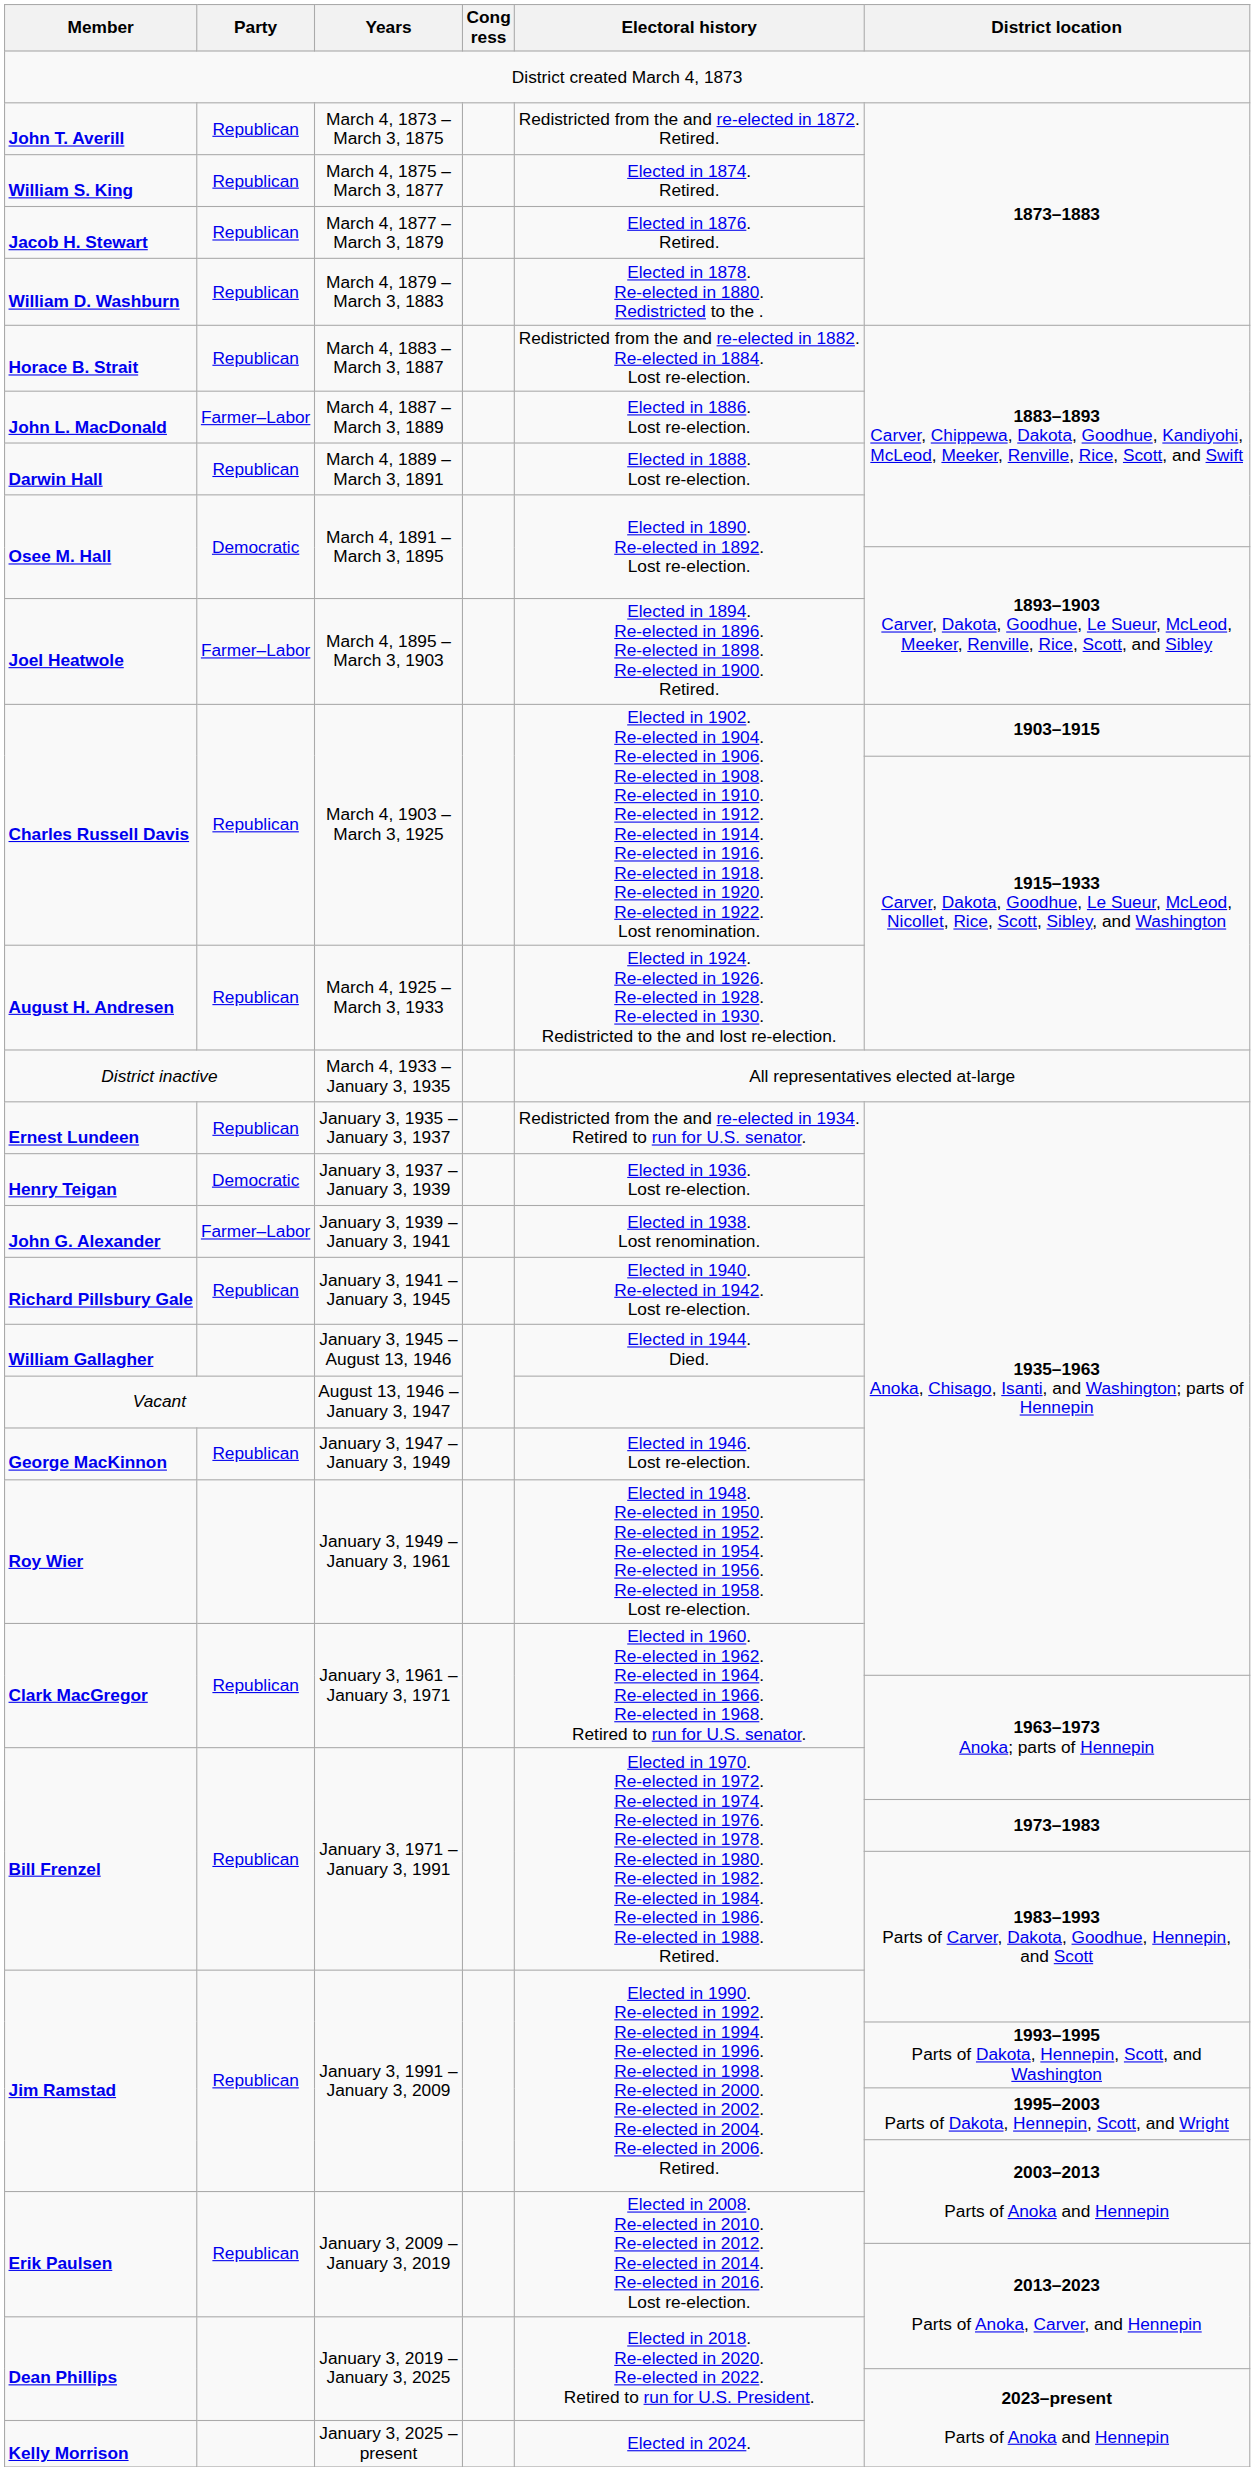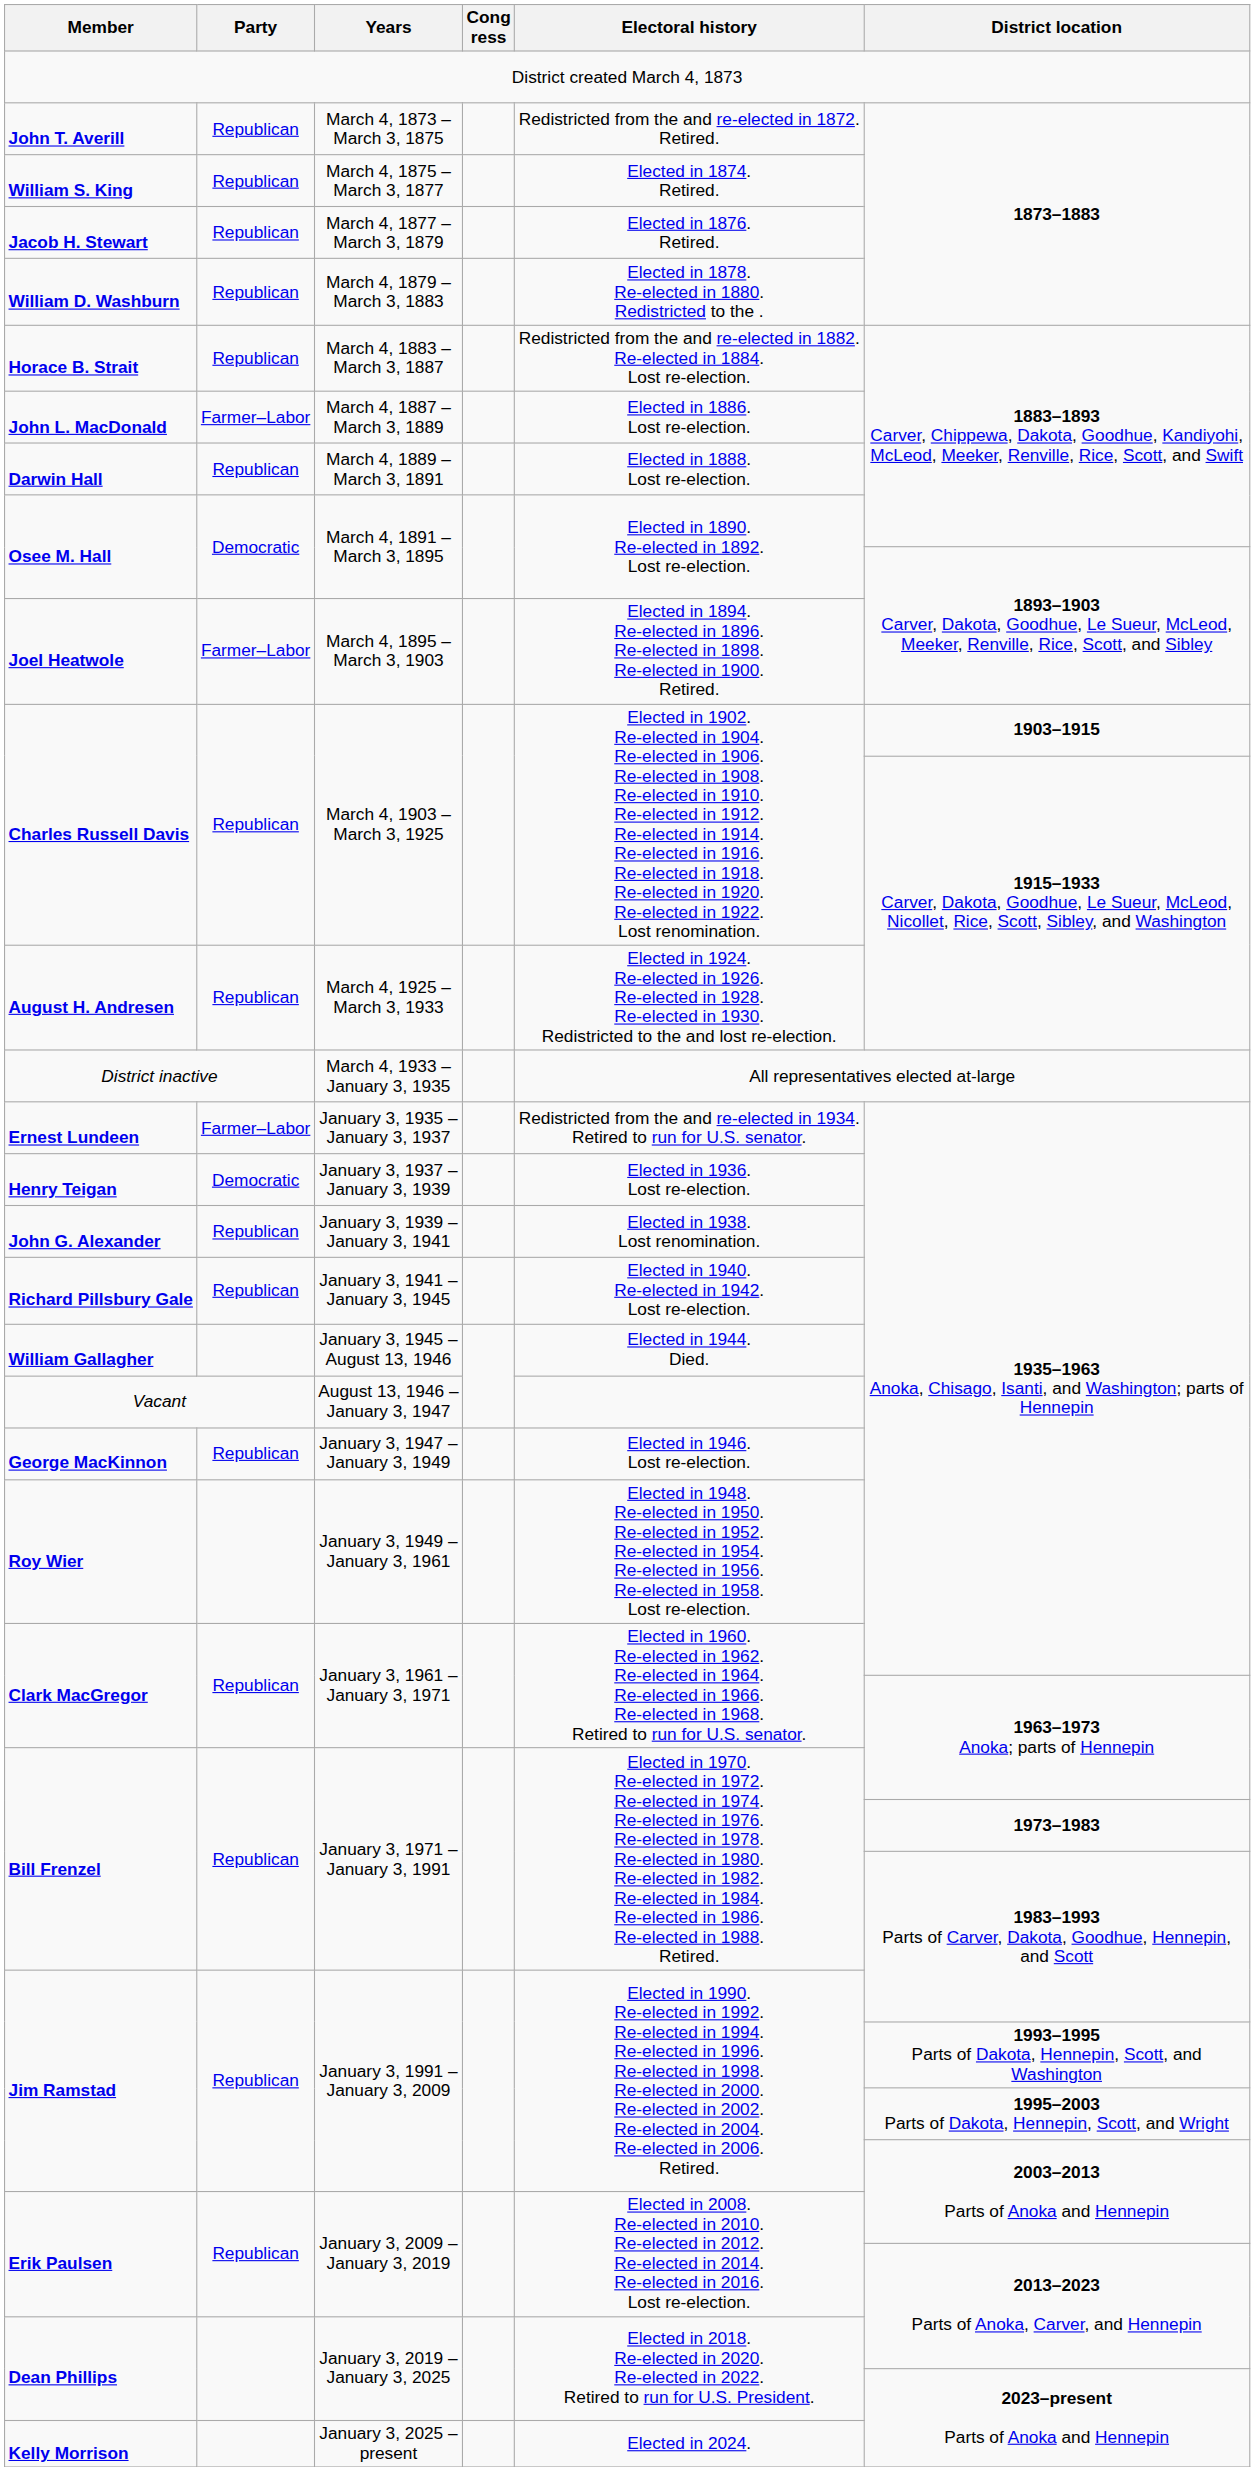 <table class=wikitable style="text-align:center">
 <tr>
 <th>Member</th>
 <th>Party</th>
 <th>Years</th>
 <th>Cong<br>ress</th>
 <th>Electoral history</th>
 <th width=350>District location</th>
 </tr>
 <tr style="height:3em">
 <td colspan=6>District created March 4, 1873</td>
 </tr>
 <tr style="height:3em">
 <td align=left><br><strong><a href='#'>John T. Averill</a></strong><br></td>
 <td><a href='#'>Republican</a></td>
 <td nowrap>March 4, 1873 –<br>March 3, 1875</td>
 <td></td>
 <td>Redistricted from the  and <a href='#'>re-elected in 1872</a>.<br>Retired.</td>
 <td rowspan=4><strong>1873–1883</strong><br></td>
 </tr>
 <tr style="height:3em">
 <td align=left><br><strong><a href='#'>William S. King</a></strong><br></td>
 <td><a href='#'>Republican</a></td>
 <td nowrap>March 4, 1875 –<br>March 3, 1877</td>
 <td></td>
 <td><a href='#'>Elected in 1874</a>.<br>Retired.</td>
 </tr>
 <tr style="height:3em">
 <td align=left><br><strong><a href='#'>Jacob H. Stewart</a></strong><br></td>
 <td><a href='#'>Republican</a></td>
 <td nowrap>March 4, 1877 –<br>March 3, 1879</td>
 <td></td>
 <td><a href='#'>Elected in 1876</a>.<br>Retired.</td>
 </tr>
 <tr style="height:3em">
 <td align=left><br><strong><a href='#'>William D. Washburn</a></strong><br></td>
 <td><a href='#'>Republican</a></td>
 <td nowrap>March 4, 1879 –<br>March 3, 1883</td>
 <td></td>
 <td><a href='#'>Elected in 1878</a>.<br><a href='#'>Re-elected in 1880</a>.<br><a href='#'>Redistricted</a> to the .</td>
 </tr>
 <tr style="height:3em">
 <td align=left><br><strong><a href='#'>Horace B. Strait</a></strong><br></td>
 <td><a href='#'>Republican</a></td>
 <td nowrap>March 4, 1883 –<br>March 3, 1887</td>
 <td></td>
 <td>Redistricted from the  and  <a href='#'>re-elected in 1882</a>.<br><a href='#'>Re-elected in 1884</a>.<br>Lost re-election.</td>
 <td rowspan=4><strong>1883–1893</strong><br><a href='#'>Carver</a>, <a href='#'>Chippewa</a>, <a href='#'>Dakota</a>, <a href='#'>Goodhue</a>, <a href='#'>Kandiyohi</a>, <a href='#'>McLeod</a>, <a href='#'>Meeker</a>, <a href='#'>Renville</a>, <a href='#'>Rice</a>, <a href='#'>Scott</a>, and <a href='#'>Swift</a></td>
 </tr>
 <tr style="height:3em">
 <td align=left><br><strong><a href='#'>John L. MacDonald</a></strong><br></td>
 <td><a href='#'>Farmer–Labor</a></td>
 <td nowrap>March 4, 1887 –<br>March 3, 1889</td>
 <td></td>
 <td><a href='#'>Elected in 1886</a>.<br>Lost re-election.</td>
 </tr>
 <tr style="height:3em">
 <td align=left><br><strong><a href='#'>Darwin Hall</a></strong><br></td>
 <td><a href='#'>Republican</a></td>
 <td nowrap>March 4, 1889 –<br>March 3, 1891</td>
 <td></td>
 <td><a href='#'>Elected in 1888</a>.<br>Lost re-election.</td>
 </tr>
 <tr style="height:3em">
 <td rowspan=2 align=left><br><strong><a href='#'>Osee M. Hall</a></strong><br></td>
 <td rowspan=2 ><a href='#'>Democratic</a></td>
 <td rowspan=2 nowrap>March 4, 1891 –<br>March 3, 1895</td>
 <td rowspan=2></td>
 <td rowspan=2><a href='#'>Elected in 1890</a>.<br><a href='#'>Re-elected in 1892</a>.<br>Lost re-election.</td>
 </tr>
 <tr style="height:3em">
 <td rowspan=2><strong>1893–1903</strong><br><a href='#'>Carver</a>, <a href='#'>Dakota</a>, <a href='#'>Goodhue</a>, <a href='#'>Le Sueur</a>, <a href='#'>McLeod</a>, <a href='#'>Meeker</a>, <a href='#'>Renville</a>, <a href='#'>Rice</a>, <a href='#'>Scott</a>, and <a href='#'>Sibley</a></td>
 </tr>
 <tr style="height:3em">
 <td align=left><br><strong><a href='#'>Joel Heatwole</a></strong><br></td>
 <td><a href='#'>Farmer–Labor</a></td>
 <td nowrap>March 4, 1895 –<br>March 3, 1903</td>
 <td></td>
 <td><a href='#'>Elected in 1894</a>.<br><a href='#'>Re-elected in 1896</a>.<br><a href='#'>Re-elected in 1898</a>.<br><a href='#'>Re-elected in 1900</a>.<br>Retired.</td>
 </tr>
 <tr style="height:3em">
 <td rowspan=2 align=left><br><strong><a href='#'>Charles Russell Davis</a></strong><br></td>
 <td rowspan=2 ><a href='#'>Republican</a></td>
 <td rowspan=2 nowrap>March 4, 1903 –<br>March 3, 1925</td>
 <td rowspan=2></td>
 <td rowspan=2><a href='#'>Elected in 1902</a>.<br><a href='#'>Re-elected in 1904</a>.<br><a href='#'>Re-elected in 1906</a>.<br><a href='#'>Re-elected in 1908</a>.<br><a href='#'>Re-elected in 1910</a>.<br><a href='#'>Re-elected in 1912</a>.<br><a href='#'>Re-elected in 1914</a>.<br><a href='#'>Re-elected in 1916</a>.<br><a href='#'>Re-elected in 1918</a>.<br><a href='#'>Re-elected in 1920</a>.<br><a href='#'>Re-elected in 1922</a>.<br>Lost renomination.</td>
 <td><strong>1903–1915</strong><br></td>
 </tr>
 <tr style="height:3em">
 <td rowspan=2><strong>1915–1933</strong><br><a href='#'>Carver</a>, <a href='#'>Dakota</a>, <a href='#'>Goodhue</a>, <a href='#'>Le Sueur</a>, <a href='#'>McLeod</a>, <a href='#'>Nicollet</a>, <a href='#'>Rice</a>, <a href='#'>Scott</a>, <a href='#'>Sibley</a>, and <a href='#'>Washington</a></td>
 </tr>
 <tr style="height:3em">
 <td align=left><br><strong><a href='#'>August H. Andresen</a></strong><br></td>
 <td><a href='#'>Republican</a></td>
 <td nowrap>March 4, 1925 –<br>March 3, 1933</td>
 <td></td>
 <td><a href='#'>Elected in 1924</a>.<br><a href='#'>Re-elected in 1926</a>.<br><a href='#'>Re-elected in 1928</a>.<br><a href='#'>Re-elected in 1930</a>.<br>Redistricted to the  and lost re-election.</td>
 </tr>
 <tr style="height:3em">
 <td colspan=2><em>District inactive</em></td>
 <td nowrap>March 4, 1933 –<br>January 3, 1935</td>
 <td></td>
 <td colspan=2>All representatives elected at-large</td>
 </tr>
 <tr style="height:3em">
 <td align=left><br><strong><a href='#'>Ernest Lundeen</a></strong><br></td>
-<td><a href='#'>Republican</a></td>
+<td><a href='#'>Farmer–Labor</a></td>
 <td nowrap>January 3, 1935 –<br>January 3, 1937</td>
 <td></td>
 <td>Redistricted from the  and <a href='#'>re-elected in 1934</a>.<br>Retired to <a href='#'>run for U.S. senator</a>.</td>
 <td rowspan=9><strong>1935–1963</strong><br><a href='#'>Anoka</a>, <a href='#'>Chisago</a>, <a href='#'>Isanti</a>, and <a href='#'>Washington</a>; parts of <a href='#'>Hennepin</a></td>
 </tr>
 <tr style="height:3em">
 <td align=left><br><strong><a href='#'>Henry Teigan</a></strong><br></td>
 <td><a href='#'>Democratic</a></td>
 <td nowrap>January 3, 1937 –<br>January 3, 1939</td>
 <td></td>
 <td><a href='#'>Elected in 1936</a>.<br>Lost re-election.</td>
 </tr>
 <tr style="height:3em">
 <td align=left><br><strong><a href='#'>John G. Alexander</a></strong><br></td>
-<td><a href='#'>Farmer–Labor</a></td>
+<td><a href='#'>Republican</a></td>
 <td nowrap>January 3, 1939 –<br>January 3, 1941</td>
 <td></td>
 <td><a href='#'>Elected in 1938</a>.<br>Lost renomination.</td>
 </tr>
 <tr style="height:3em">
 <td align=left><br> <strong><a href='#'>Richard Pillsbury Gale</a></strong><br></td>
 <td><a href='#'>Republican</a></td>
 <td nowrap>January 3, 1941 –<br>January 3, 1945</td>
 <td></td>
 <td><a href='#'>Elected in 1940</a>.<br><a href='#'>Re-elected in 1942</a>.<br>Lost re-election.</td>
 </tr>
 <tr style="height:3em">
 <td align=left><br><strong><a href='#'>William Gallagher</a></strong><br></td>
 <td><a href='#'></a></td>
 <td nowrap>January 3, 1945 –<br>August 13, 1946</td>
 <td rowspan=2></td>
 <td><a href='#'>Elected in 1944</a>.<br>Died.</td>
 </tr>
 <tr style="height:3em">
 <td colspan=2><em>Vacant</em></td>
 <td nowrap>August 13, 1946 –<br>January 3, 1947</td>
 <td></td>
 </tr>
 <tr style="height:3em">
 <td align=left><br><strong><a href='#'>George MacKinnon</a></strong><br></td>
 <td><a href='#'>Republican</a></td>
 <td nowrap>January 3, 1947 –<br>January 3, 1949</td>
 <td></td>
 <td><a href='#'>Elected in 1946</a>.<br>Lost re-election.</td>
 </tr>
 <tr style="height:3em">
 <td align=left><br><strong><a href='#'>Roy Wier</a></strong><br></td>
 <td><a href='#'></a></td>
 <td nowrap>January 3, 1949 –<br>January 3, 1961</td>
 <td></td>
 <td><a href='#'>Elected in 1948</a>.<br><a href='#'>Re-elected in 1950</a>.<br><a href='#'>Re-elected in 1952</a>.<br><a href='#'>Re-elected in 1954</a>.<br><a href='#'>Re-elected in 1956</a>.<br><a href='#'>Re-elected in 1958</a>.<br>Lost re-election.</td>
 </tr>
 <tr style="height:3em">
 <td rowspan=2 align=left><br><strong><a href='#'>Clark MacGregor</a></strong><br></td>
 <td rowspan=2 ><a href='#'>Republican</a></td>
 <td rowspan=2 nowrap>January 3, 1961 –<br>January 3, 1971</td>
 <td rowspan=2></td>
 <td rowspan=2><a href='#'>Elected in 1960</a>.<br><a href='#'>Re-elected in 1962</a>.<br><a href='#'>Re-elected in 1964</a>.<br><a href='#'>Re-elected in 1966</a>.<br><a href='#'>Re-elected in 1968</a>.<br>Retired to <a href='#'>run for U.S. senator</a>.</td>
 </tr>
 <tr style="height:3em">
 <td rowspan=2><strong>1963–1973</strong><br><a href='#'>Anoka</a>; parts of <a href='#'>Hennepin</a></td>
 </tr>
 <tr style="height:3em">
 <td rowspan=3 align=left><br><strong><a href='#'>Bill Frenzel</a></strong><br></td>
 <td rowspan=3 ><a href='#'>Republican</a></td>
 <td rowspan=3 nowrap>January 3, 1971 –<br>January 3, 1991</td>
 <td rowspan=3></td>
 <td rowspan=3><a href='#'>Elected in 1970</a>.<br><a href='#'>Re-elected in 1972</a>.<br><a href='#'>Re-elected in 1974</a>.<br><a href='#'>Re-elected in 1976</a>.<br><a href='#'>Re-elected in 1978</a>.<br><a href='#'>Re-elected in 1980</a>.<br><a href='#'>Re-elected in 1982</a>.<br><a href='#'>Re-elected in 1984</a>.<br><a href='#'>Re-elected in 1986</a>.<br><a href='#'>Re-elected in 1988</a>.<br>Retired.</td>
 </tr>
 <tr style="height:3em">
 <td><strong>1973–1983</strong><br></td>
 </tr>
 <tr style="height:3em">
 <td rowspan=2><strong>1983–1993</strong><br>Parts of <a href='#'>Carver</a>, <a href='#'>Dakota</a>, <a href='#'>Goodhue</a>, <a href='#'>Hennepin</a>, and <a href='#'>Scott</a></td>
 </tr>
 <tr style="height:3em">
 <td rowspan=4 align=left><br><strong><a href='#'>Jim Ramstad</a></strong><br></td>
 <td rowspan=4 ><a href='#'>Republican</a></td>
 <td rowspan=4 nowrap>January 3, 1991 –<br>January 3, 2009</td>
 <td rowspan=4></td>
 <td rowspan=4><a href='#'>Elected in 1990</a>.<br><a href='#'>Re-elected in 1992</a>.<br><a href='#'>Re-elected in 1994</a>.<br><a href='#'>Re-elected in 1996</a>.<br><a href='#'>Re-elected in 1998</a>.<br><a href='#'>Re-elected in 2000</a>.<br><a href='#'>Re-elected in 2002</a>.<br><a href='#'>Re-elected in 2004</a>.<br><a href='#'>Re-elected in 2006</a>.<br>Retired.</td>
 </tr>
 <tr style="height:3em">
 <td><strong>1993–1995</strong><br>Parts of <a href='#'>Dakota</a>, <a href='#'>Hennepin</a>, <a href='#'>Scott</a>, and <a href='#'>Washington</a></td>
 </tr>
 <tr style="height:3em">
 <td><strong>1995–2003</strong><br>Parts of <a href='#'>Dakota</a>, <a href='#'>Hennepin</a>, <a href='#'>Scott</a>, and <a href='#'>Wright</a></td>
 </tr>
 <tr style="height:3em">
 <td rowspan=2><strong>2003–2013</strong><br><br>Parts of <a href='#'>Anoka</a> and <a href='#'>Hennepin</a></td>
 </tr>
 <tr style="height:3em">
 <td rowspan=2 align=left><br><strong><a href='#'>Erik Paulsen</a></strong><br></td>
 <td rowspan=2 ><a href='#'>Republican</a></td>
 <td rowspan=2 nowrap>January 3, 2009 –<br>January 3, 2019</td>
 <td rowspan=2></td>
 <td rowspan=2><a href='#'>Elected in 2008</a>.<br><a href='#'>Re-elected in 2010</a>.<br><a href='#'>Re-elected in 2012</a>.<br><a href='#'>Re-elected in 2014</a>.<br><a href='#'>Re-elected in 2016</a>.<br>Lost re-election.</td>
 </tr>
 <tr style="height:3em">
 <td rowspan=2><strong>2013–2023</strong><br><br>Parts of <a href='#'>Anoka</a>, <a href='#'>Carver</a>, and <a href='#'>Hennepin</a></td>
 </tr>
 <tr style="height:3em">
 <td rowspan=2 align=left><br><strong><a href='#'>Dean Phillips</a></strong><br></td>
 <td rowspan=2 ><a href='#'></a></td>
 <td rowspan=2 nowrap>January 3, 2019 –<br>January 3, 2025</td>
 <td rowspan=2></td>
 <td rowspan=2><a href='#'>Elected in 2018</a>.<br><a href='#'>Re-elected in 2020</a>.<br><a href='#'>Re-elected in 2022</a>.<br>Retired to <a href='#'>run for U.S. President</a>.</td>
 </tr>
 <tr style="height:3em">
 <td rowspan="2"><strong>2023–present</strong><br><br>Parts of <a href='#'>Anoka</a> and <a href='#'>Hennepin</a></td>
 </tr>
 <tr>
 <td align=left><br><strong><a href='#'>Kelly Morrison</a></strong> <br></td>
 <td><a href='#'></a></td>
 <td>January 3, 2025 –<br> present</td>
 <td></td>
 <td><a href='#'>Elected in 2024</a>.</td>
 </tr>
 </table>
